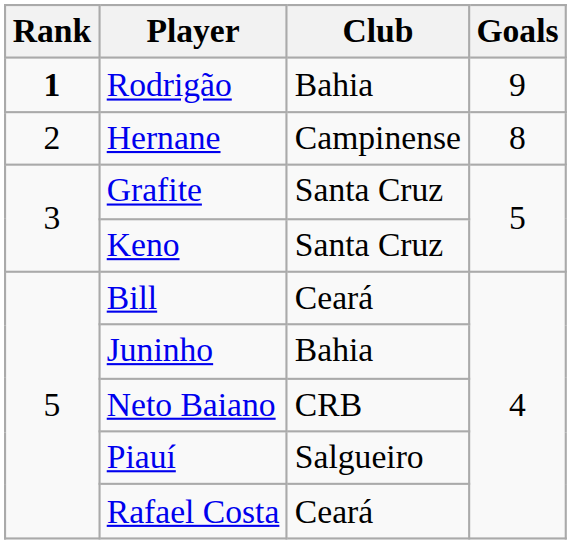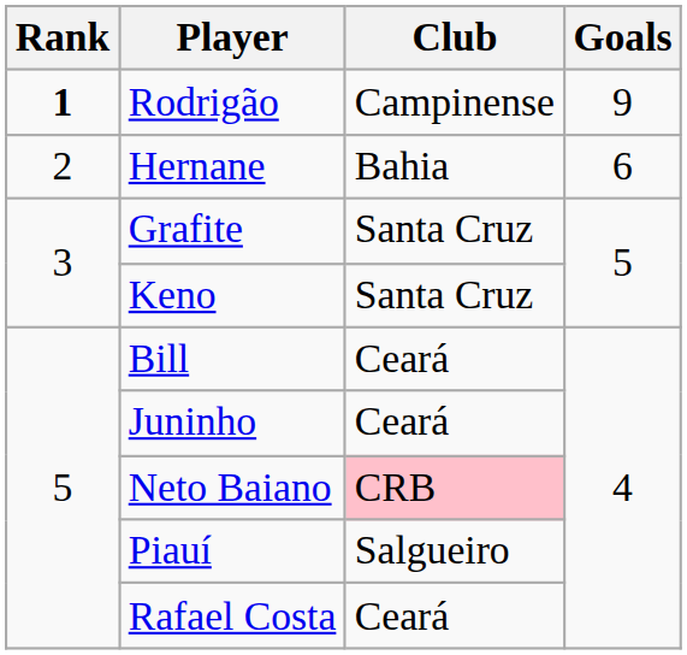 <table class="wikitable" style="text-align:center">
 <tr>
 <th>Rank</th>
 <th>Player</th>
 <th>Club</th>
 <th>Goals</th>
 </tr>
 <tr>
 <td><strong>1</strong></td>
 <td align="left"> <a href='#'>Rodrigão</a></td>
-<td align="left">Bahia</td>
+<td align="left">Campinense</td>
 <td>9</td>
 </tr>
 <tr>
 <td>2</td>
 <td align="left"> <a href='#'>Hernane</a></td>
-<td align="left">Campinense</td>
-<td>8</td>
+<td align="left">Bahia</td>
+<td>6</td>
 </tr>
 <tr>
 <td rowspan=2>3</td>
 <td align="left"> <a href='#'>Grafite</a></td>
 <td align="left">Santa Cruz</td>
 <td rowspan=2>5</td>
 </tr>
 <tr>
 <td align="left"> <a href='#'>Keno</a></td>
 <td align="left">Santa Cruz</td>
 </tr>
 <tr>
 <td rowspan=5>5</td>
 <td align="left"> <a href='#'>Bill</a></td>
 <td align="left">Ceará</td>
 <td rowspan=5>4</td>
 </tr>
 <tr>
 <td align="left"> <a href='#'>Juninho</a></td>
-<td align="left">Bahia</td>
+<td align="left">Ceará</td>
 </tr>
 <tr>
 <td align="left"> <a href='#'>Neto Baiano</a></td>
-<td align="left">CRB</td>
+<td align="left" style="background: pink;">CRB</td>
 </tr>
 <tr>
 <td align="left"> <a href='#'>Piauí</a></td>
 <td align="left">Salgueiro</td>
 </tr>
 <tr>
 <td align="left"> <a href='#'>Rafael Costa</a></td>
 <td align="left">Ceará</td>
 </tr>
 </table>
